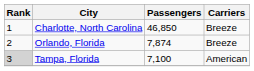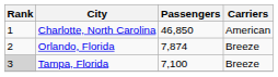 <table class="wikitable sortable" style="font-size: 95%;">
 <tr>
 <th>Rank</th>
 <th>City</th>
 <th>Passengers</th>
 <th>Carriers</th>
 </tr>
 <tr>
 <td>1</td>
 <td> <a href='#'>Charlotte, North Carolina</a></td>
 <td>46,850</td>
-<td>Breeze</td>
+<td>American</td>
 </tr>
 <tr>
 <td>2</td>
 <td> <a href='#'>Orlando, Florida</a></td>
 <td>7,874</td>
 <td>Breeze</td>
 </tr>
 <tr>
 <td style="background: lightgrey;">3</td>
 <td> <a href='#'>Tampa, Florida</a></td>
 <td>7,100</td>
-<td>American</td>
+<td>Breeze</td>
 </tr>
 <tr>
 </tr>
 </table>
